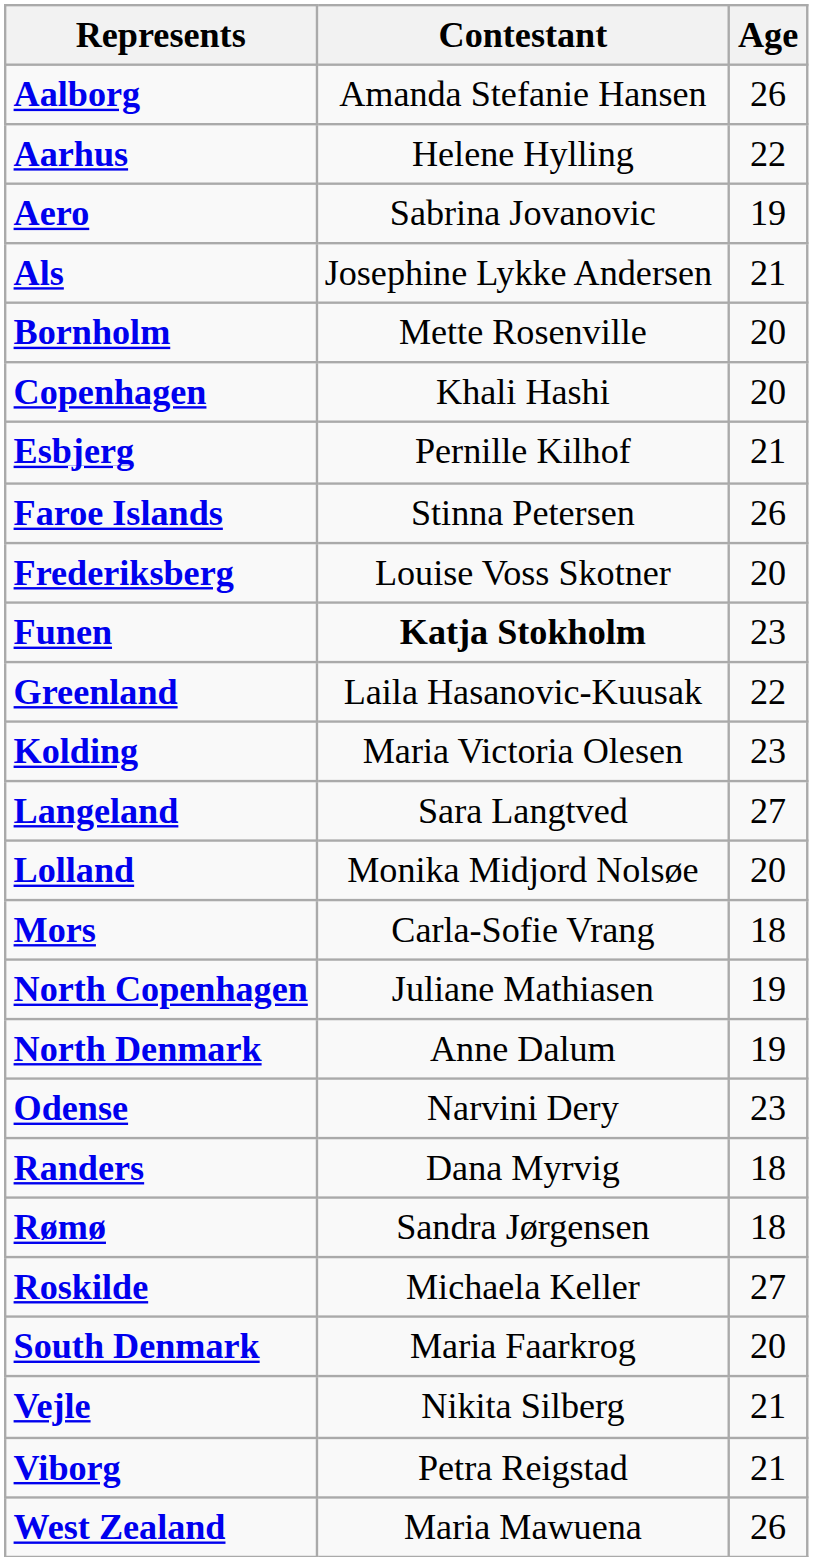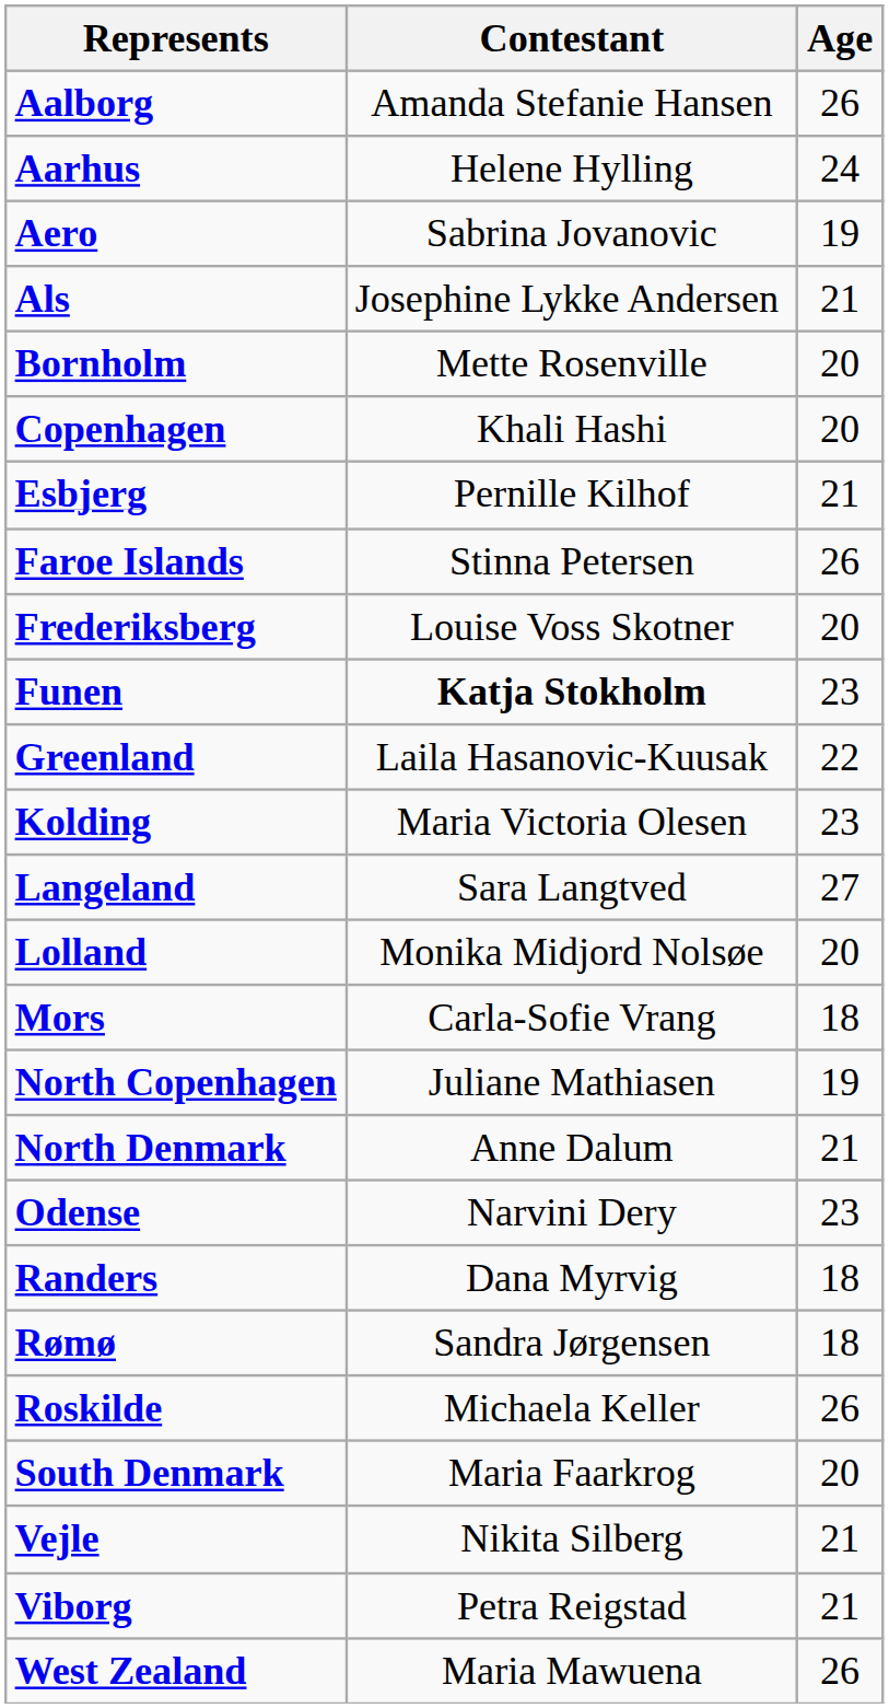 <table class="wikitable sortable" style="font-size: 95%;">
 <tr>
 <th>Represents</th>
 <th>Contestant</th>
 <th>Age</th>
 </tr>
 <tr>
 <td><strong> <a href='#'>Aalborg</a></strong></td>
 <td style="text-align:center;">Amanda Stefanie Hansen</td>
 <td style="text-align:center;">26</td>
 </tr>
 <tr>
 <td><strong> <a href='#'>Aarhus</a></strong></td>
 <td style="text-align:center;">Helene Hylling</td>
-<td style="text-align:center;">22</td>
+<td style="text-align:center;">24</td>
 </tr>
 <tr>
 <td><strong> <a href='#'>Aero</a></strong></td>
 <td style="text-align:center;">Sabrina Jovanovic</td>
 <td style="text-align:center;">19</td>
 </tr>
 <tr>
 <td><strong> <a href='#'>Als</a></strong></td>
 <td style="text-align:center;">Josephine Lykke Andersen </td>
 <td style="text-align:center;">21</td>
 </tr>
 <tr>
 <td><strong> <a href='#'>Bornholm</a></strong></td>
 <td style="text-align:center;">Mette Rosenville</td>
 <td style="text-align:center;">20</td>
 </tr>
 <tr>
 <td><strong> <a href='#'>Copenhagen</a></strong></td>
 <td style="text-align:center;">Khali Hashi</td>
 <td style="text-align:center;">20</td>
 </tr>
 <tr>
 <td><strong> <a href='#'>Esbjerg</a></strong></td>
 <td style="text-align:center;">Pernille Kilhof</td>
 <td style="text-align:center;">21</td>
 </tr>
 <tr>
 <td><strong> <a href='#'>Faroe Islands</a></strong></td>
 <td style="text-align:center;">Stinna Petersen</td>
 <td style="text-align:center;">26</td>
 </tr>
 <tr>
 <td><strong> <a href='#'>Frederiksberg</a></strong></td>
 <td style="text-align:center;">Louise Voss Skotner</td>
 <td style="text-align:center;">20</td>
 </tr>
 <tr>
 <td><strong> <a href='#'>Funen</a></strong></td>
 <td style="text-align:center;"><strong>Katja Stokholm</strong></td>
 <td style="text-align:center;">23</td>
 </tr>
 <tr>
 <td><strong> <a href='#'>Greenland</a></strong></td>
 <td style="text-align:center;">Laila Hasanovic-Kuusak</td>
 <td style="text-align:center;">22</td>
 </tr>
 <tr>
 <td><strong> <a href='#'>Kolding</a></strong></td>
 <td style="text-align:center;">Maria Victoria Olesen</td>
 <td style="text-align:center;">23</td>
 </tr>
 <tr>
 <td><strong> <a href='#'>Langeland</a></strong></td>
 <td style="text-align:center;">Sara Langtved</td>
 <td style="text-align:center;">27</td>
 </tr>
 <tr>
 <td><strong> <a href='#'>Lolland</a></strong></td>
 <td style="text-align:center;">Monika Midjord Nolsøe</td>
 <td style="text-align:center;">20</td>
 </tr>
 <tr>
 <td><strong> <a href='#'>Mors</a></strong></td>
 <td style="text-align:center;">Carla-Sofie Vrang</td>
 <td style="text-align:center;">18</td>
 </tr>
 <tr>
 <td><strong> <a href='#'>North Copenhagen</a></strong></td>
 <td style="text-align:center;">Juliane Mathiasen</td>
 <td style="text-align:center;">19</td>
 </tr>
 <tr>
 <td><strong> <a href='#'>North Denmark</a></strong></td>
 <td style="text-align:center;">Anne Dalum</td>
-<td style="text-align:center;">19</td>
+<td style="text-align:center;">21</td>
 </tr>
 <tr>
 <td><strong> <a href='#'>Odense</a></strong></td>
 <td style="text-align:center;">Narvini Dery</td>
 <td style="text-align:center;">23</td>
 </tr>
 <tr>
 <td><strong> <a href='#'>Randers</a></strong></td>
 <td style="text-align:center;">Dana Myrvig</td>
 <td style="text-align:center;">18</td>
 </tr>
 <tr>
 <td><strong> <a href='#'>Rømø</a></strong></td>
 <td style="text-align:center;">Sandra Jørgensen</td>
 <td style="text-align:center;">18</td>
 </tr>
 <tr>
 <td><strong> <a href='#'>Roskilde</a></strong></td>
 <td style="text-align:center;">Michaela Keller</td>
-<td style="text-align:center;">27</td>
+<td style="text-align:center;">26</td>
 </tr>
 <tr>
 <td><strong> <a href='#'>South Denmark</a></strong></td>
 <td style="text-align:center;">Maria Faarkrog</td>
 <td style="text-align:center;">20</td>
 </tr>
 <tr>
 <td><strong> <a href='#'>Vejle</a></strong></td>
 <td style="text-align:center;">Nikita Silberg</td>
 <td style="text-align:center;">21</td>
 </tr>
 <tr>
 <td><strong> <a href='#'>Viborg</a></strong></td>
 <td style="text-align:center;">Petra Reigstad</td>
 <td style="text-align:center;">21</td>
 </tr>
 <tr>
 <td><strong> <a href='#'>West Zealand</a></strong></td>
 <td style="text-align:center;">Maria Mawuena</td>
 <td style="text-align:center;">26</td>
 </tr>
 </table>
